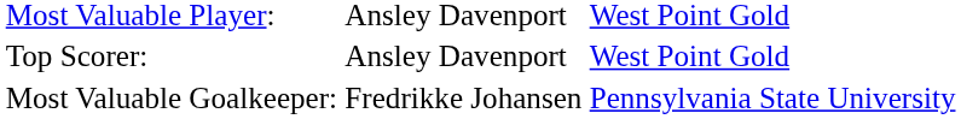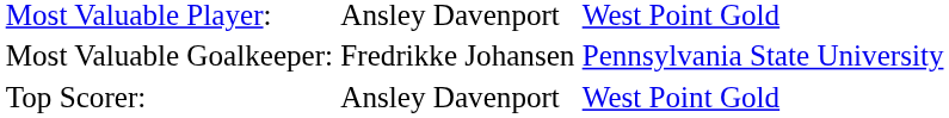 <table>
 <tr>
 <td><a href='#'>Most Valuable Player</a>:</td>
-<td>Ansley Davenport</td>
-<td><a href='#'>West Point Gold</a></td>
-</tr>
-<tr>
-<td>Top Scorer:</td>
 <td>Ansley Davenport</td>
 <td><a href='#'>West Point Gold</a></td>
 </tr>
 <tr>
 <td>Most Valuable Goalkeeper:</td>
 <td>Fredrikke Johansen</td>
 <td><a href='#'>Pennsylvania State University</a></td>
 </tr>
+<tr>
+<td>Top Scorer:</td>
+<td>Ansley Davenport</td>
+<td><a href='#'>West Point Gold</a></td>
+</tr>
 </table>
